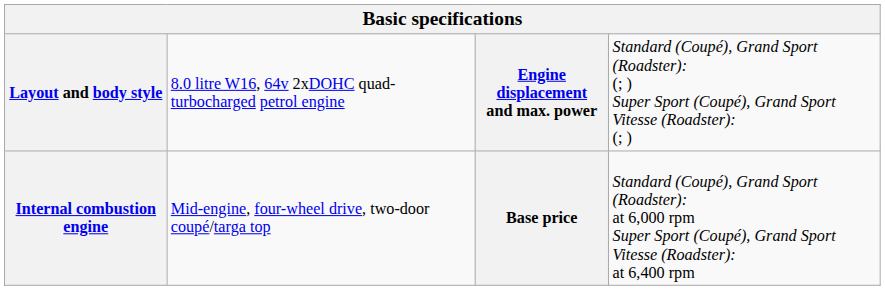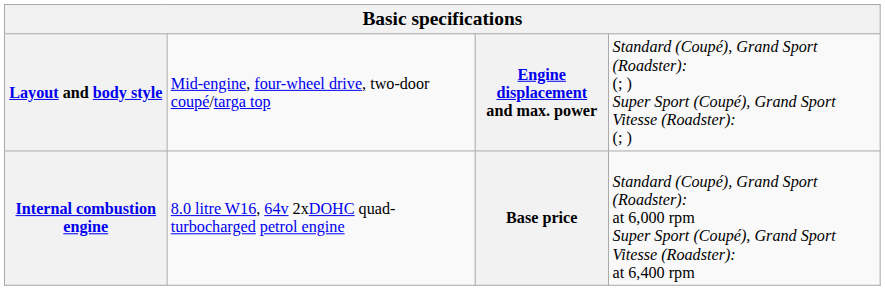 <table class="wikitable">
 <tr>
 <th colspan="4"><big>Basic specifications</big></th>
 </tr>
 <tr>
 <th><a href='#'>Layout</a> and <a href='#'>body style</a></th>
-<td><a href='#'>8.0 litre W16</a>, <a href='#'>64v</a> 2x<a href='#'>DOHC</a> quad-<a href='#'>turbocharged</a> <a href='#'>petrol engine</a></td>
+<td><a href='#'>Mid-engine</a>, <a href='#'>four-wheel drive</a>, two-door <a href='#'>coupé</a>/<a href='#'>targa top</a></td>
 <th><a href='#'>Engine displacement</a><br> and max. power</th>
 <td><em>Standard (Coupé), Grand Sport (Roadster):</em><br> (; )<br><em>Super Sport (Coupé), Grand Sport Vitesse (Roadster):</em><br> (; )</td>
 </tr>
 <tr>
 <th><a href='#'>Internal combustion engine</a></th>
-<td><a href='#'>Mid-engine</a>, <a href='#'>four-wheel drive</a>, two-door <a href='#'>coupé</a>/<a href='#'>targa top</a></td>
+<td><a href='#'>8.0 litre W16</a>, <a href='#'>64v</a> 2x<a href='#'>DOHC</a> quad-<a href='#'>turbocharged</a> <a href='#'>petrol engine</a></td>
 <th>Base price</th>
 <td><br><em>Standard (Coupé), Grand Sport (Roadster):</em><br> at 6,000 rpm<br><em>Super Sport (Coupé), Grand Sport Vitesse (Roadster):</em><br> at 6,400 rpm</td>
 </tr>
 </table>
